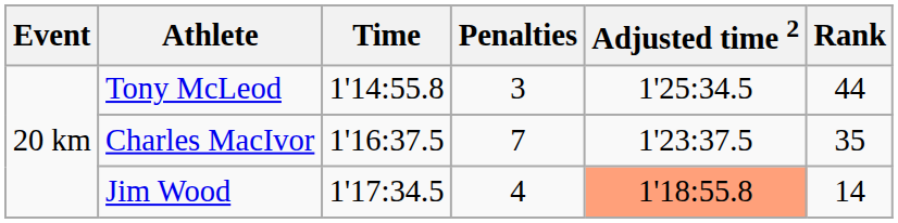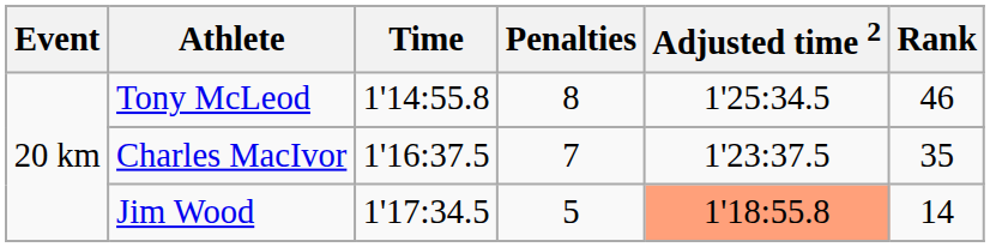 <table class="wikitable" style="font-size:90%">
 <tr>
 <th>Event</th>
 <th>Athlete</th>
 <th>Time</th>
 <th>Penalties</th>
 <th>Adjusted time <sup>2</sup></th>
 <th>Rank</th>
 </tr>
 <tr>
 <td rowspan="3">20 km</td>
 <td><a href='#'>Tony McLeod</a></td>
 <td align="center">1'14:55.8</td>
-<td align="center">3</td>
+<td align="center">8</td>
 <td align="center">1'25:34.5</td>
-<td align="center">44</td>
+<td align="center">46</td>
 </tr>
 <tr>
 <td><a href='#'>Charles MacIvor</a></td>
 <td align="center">1'16:37.5</td>
 <td align="center">7</td>
 <td align="center">1'23:37.5</td>
 <td align="center">35</td>
 </tr>
 <tr>
 <td><a href='#'>Jim Wood</a></td>
 <td align="center">1'17:34.5</td>
-<td align="center">4</td>
+<td align="center">5</td>
 <td align="center" style="background: lightsalmon;">1'18:55.8</td>
 <td align="center">14</td>
 </tr>
 </table>
